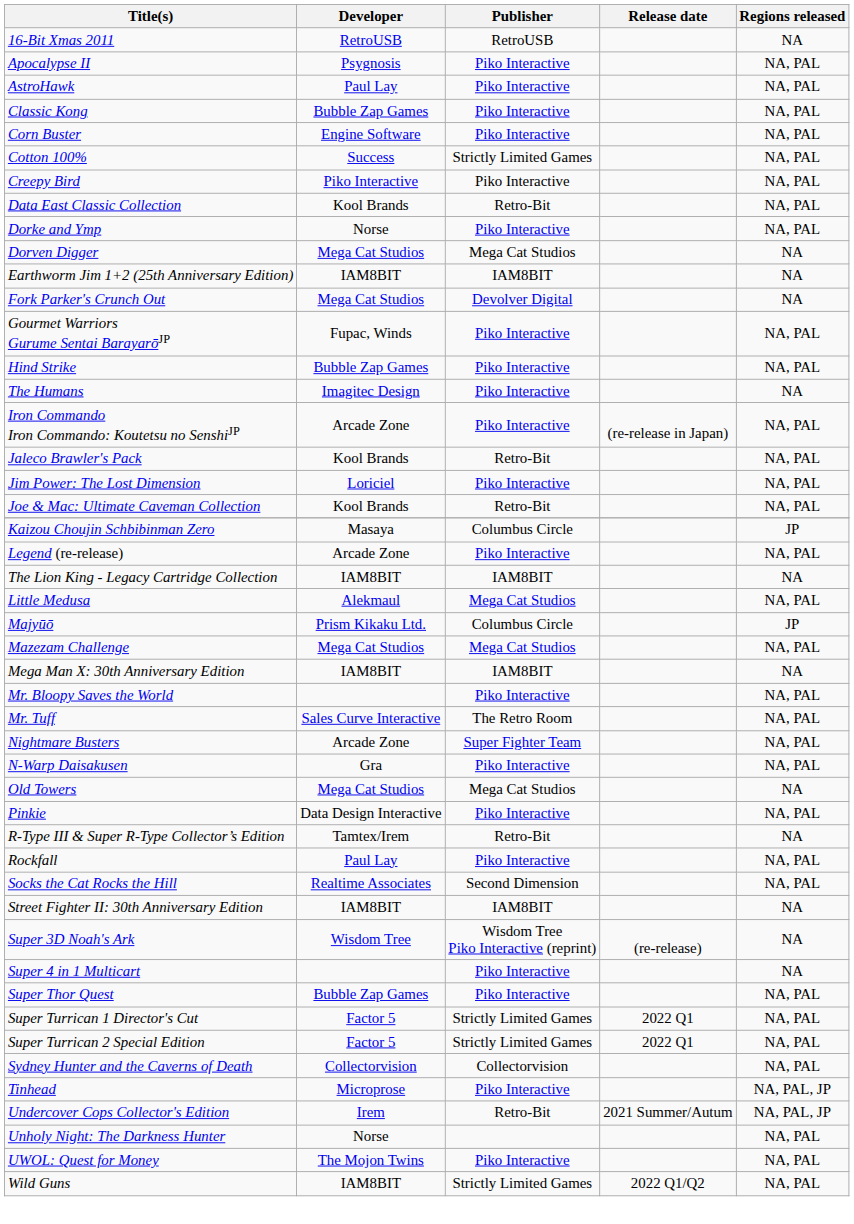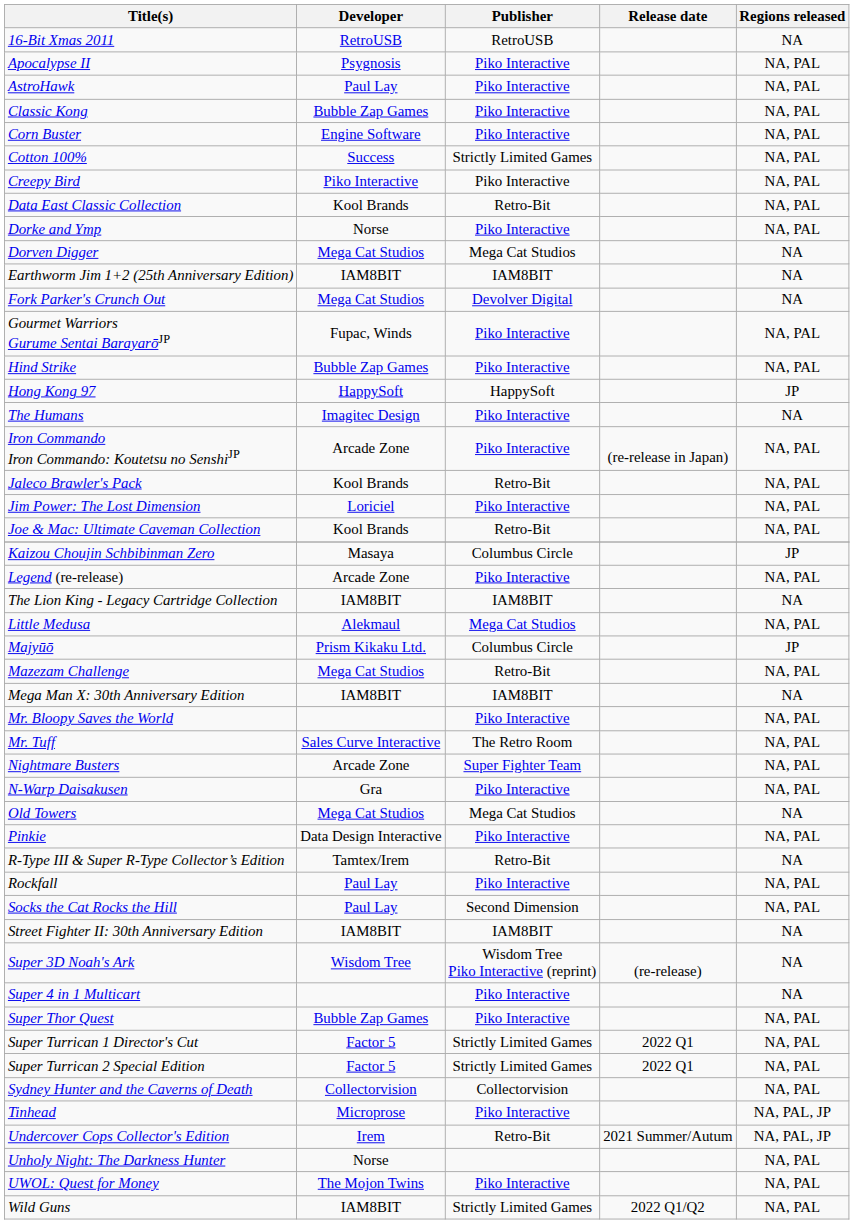 <table class="wikitable sortable" style="text-align:center;" width="auto" id="unlicensedgames">
 <tr>
 <th scope="col">Title(s)</th>
 <th scope="col">Developer</th>
 <th scope="col">Publisher</th>
 <th scope="col">Release date</th>
 <th scope="col">Regions released</th>
 </tr>
 <tr>
 <td align=left><em><a href='#'>16-Bit Xmas 2011</a></em></td>
 <td><a href='#'>RetroUSB</a></td>
 <td>RetroUSB</td>
 <td></td>
 <td>NA</td>
 </tr>
 <tr>
 <td align=left><em><a href='#'>Apocalypse II</a></em></td>
 <td><a href='#'>Psygnosis</a></td>
 <td><a href='#'>Piko Interactive</a></td>
 <td></td>
 <td>NA, PAL</td>
 </tr>
 <tr>
 <td align=left><em><a href='#'>AstroHawk</a></em></td>
 <td><a href='#'>Paul Lay</a></td>
 <td><a href='#'>Piko Interactive</a></td>
 <td></td>
 <td>NA, PAL</td>
 </tr>
 <tr>
 <td align=left><em><a href='#'>Classic Kong</a></em></td>
 <td><a href='#'>Bubble Zap Games</a></td>
 <td><a href='#'>Piko Interactive</a></td>
 <td></td>
 <td>NA, PAL</td>
 </tr>
 <tr>
 <td align=left><em><a href='#'>Corn Buster</a></em></td>
 <td><a href='#'>Engine Software</a></td>
 <td><a href='#'>Piko Interactive</a></td>
 <td></td>
 <td>NA, PAL</td>
 </tr>
 <tr>
 <td align=left><em><a href='#'>Cotton 100%</a></em></td>
 <td><a href='#'>Success</a></td>
 <td>Strictly Limited Games</td>
 <td></td>
 <td>NA, PAL</td>
 </tr>
 <tr>
 <td align=left><em><a href='#'>Creepy Bird</a></em></td>
 <td><a href='#'>Piko Interactive</a></td>
 <td>Piko Interactive</td>
 <td></td>
 <td>NA, PAL</td>
 </tr>
 <tr>
 <td align=left><em><a href='#'>Data East Classic Collection</a></em></td>
 <td>Kool Brands</td>
 <td>Retro-Bit</td>
 <td></td>
 <td>NA, PAL</td>
 </tr>
 <tr>
 <td align=left><em><a href='#'>Dorke and Ymp</a></em></td>
 <td>Norse</td>
 <td><a href='#'>Piko Interactive</a></td>
 <td></td>
 <td>NA, PAL</td>
 </tr>
 <tr>
 <td align=left><em><a href='#'>Dorven Digger</a></em></td>
 <td><a href='#'>Mega Cat Studios</a></td>
 <td>Mega Cat Studios</td>
 <td></td>
 <td>NA</td>
 </tr>
 <tr>
 <td align=left><em>Earthworm Jim 1+2 (25th Anniversary Edition)</em></td>
 <td>IAM8BIT</td>
 <td>IAM8BIT</td>
 <td></td>
 <td>NA</td>
 </tr>
 <tr>
 <td align=left><em><a href='#'>Fork Parker's Crunch Out</a></em></td>
 <td><a href='#'>Mega Cat Studios</a></td>
 <td><a href='#'>Devolver Digital</a></td>
 <td></td>
 <td>NA</td>
 </tr>
 <tr>
 <td align=left><em>Gourmet Warriors</em><br><em><a href='#'>Gurume Sentai Barayarō</a></em><sup>JP</sup></td>
 <td>Fupac, Winds</td>
 <td><a href='#'>Piko Interactive</a></td>
 <td></td>
 <td>NA, PAL</td>
 </tr>
 <tr>
 <td align=left><em><a href='#'>Hind Strike</a></em></td>
 <td><a href='#'>Bubble Zap Games</a></td>
 <td><a href='#'>Piko Interactive</a></td>
 <td></td>
 <td>NA, PAL</td>
 </tr>
 <tr>
+<td align=left><em><a href='#'>Hong Kong 97</a></em></td>
+<td><a href='#'>HappySoft</a></td>
+<td>HappySoft</td>
+<td></td>
+<td>JP</td>
+</tr>
+<tr>
 <td align=left><em><a href='#'>The Humans</a></em></td>
 <td><a href='#'>Imagitec Design</a></td>
 <td><a href='#'>Piko Interactive</a></td>
 <td></td>
 <td>NA</td>
 </tr>
 <tr>
 <td align=left><em><a href='#'>Iron Commando</a></em><br><em>Iron Commando: Koutetsu no Senshi</em><sup>JP</sup></td>
 <td>Arcade Zone</td>
 <td><a href='#'>Piko Interactive</a></td>
 <td><br> (re-release in Japan)</td>
 <td>NA, PAL</td>
 </tr>
 <tr>
 <td align=left><em><a href='#'>Jaleco Brawler's Pack</a></em></td>
 <td>Kool Brands</td>
 <td>Retro-Bit</td>
 <td></td>
 <td>NA, PAL</td>
 </tr>
 <tr>
 <td align=left><em><a href='#'>Jim Power: The Lost Dimension</a></em></td>
 <td><a href='#'>Loriciel</a></td>
 <td><a href='#'>Piko Interactive</a></td>
 <td></td>
 <td>NA, PAL</td>
 </tr>
 <tr>
 <td align=left><em><a href='#'>Joe & Mac: Ultimate Caveman Collection</a></em></td>
 <td>Kool Brands</td>
 <td>Retro-Bit</td>
 <td></td>
 <td>NA, PAL</td>
 </tr>
 <tr>
 </tr>
 <tr>
 <td align=left><em><a href='#'>Kaizou Choujin Schbibinman Zero</a></em></td>
 <td>Masaya</td>
 <td>Columbus Circle</td>
 <td></td>
 <td>JP</td>
 </tr>
 <tr>
 <td align=left><em><a href='#'>Legend</a></em> (re-release)</td>
 <td>Arcade Zone</td>
 <td><a href='#'>Piko Interactive</a></td>
 <td></td>
 <td>NA, PAL</td>
 </tr>
 <tr>
 <td align=left><em>The Lion King - Legacy Cartridge Collection</em></td>
 <td>IAM8BIT</td>
 <td>IAM8BIT</td>
 <td></td>
 <td>NA</td>
 </tr>
 <tr>
 <td align=left><em><a href='#'>Little Medusa</a></em></td>
 <td><a href='#'>Alekmaul</a></td>
 <td><a href='#'>Mega Cat Studios</a></td>
 <td></td>
 <td>NA, PAL</td>
 </tr>
 <tr>
 <td align=left><em><a href='#'>Majyūō</a></em></td>
 <td><a href='#'>Prism Kikaku Ltd.</a></td>
 <td>Columbus Circle</td>
 <td></td>
 <td>JP</td>
 </tr>
 <tr>
 <td align=left><em><a href='#'>Mazezam Challenge</a></em></td>
 <td><a href='#'>Mega Cat Studios</a></td>
-<td><a href='#'>Mega Cat Studios</a></td>
+<td>Retro-Bit</td>
 <td></td>
 <td>NA, PAL</td>
 </tr>
 <tr>
 <td align=left><em>Mega Man X: 30th Anniversary Edition</em></td>
 <td>IAM8BIT</td>
 <td>IAM8BIT</td>
 <td></td>
 <td>NA</td>
 </tr>
 <tr>
 <td align=left><em><a href='#'>Mr. Bloopy Saves the World</a></em></td>
 <td></td>
 <td><a href='#'>Piko Interactive</a></td>
 <td></td>
 <td>NA, PAL</td>
 </tr>
 <tr>
 <td align=left><em><a href='#'>Mr. Tuff</a></em></td>
 <td><a href='#'>Sales Curve Interactive</a></td>
 <td>The Retro Room</td>
 <td></td>
 <td>NA, PAL</td>
 </tr>
 <tr>
 <td align=left><em><a href='#'>Nightmare Busters</a></em></td>
 <td>Arcade Zone</td>
 <td><a href='#'>Super Fighter Team</a></td>
 <td></td>
 <td>NA, PAL</td>
 </tr>
 <tr>
 <td align=left><em><a href='#'>N-Warp Daisakusen</a></em></td>
 <td>Gra</td>
 <td><a href='#'>Piko Interactive</a></td>
 <td></td>
 <td>NA, PAL</td>
 </tr>
 <tr>
 <td align=left><em><a href='#'>Old Towers</a></em></td>
 <td><a href='#'>Mega Cat Studios</a></td>
 <td>Mega Cat Studios</td>
 <td></td>
 <td>NA</td>
 </tr>
 <tr>
 <td align=left><em><a href='#'>Pinkie</a></em></td>
 <td>Data Design Interactive</td>
 <td><a href='#'>Piko Interactive</a></td>
 <td></td>
 <td>NA, PAL</td>
 </tr>
 <tr>
 <td align=left><em>R-Type III & Super R-Type Collector’s Edition</em></td>
 <td>Tamtex/Irem</td>
 <td>Retro-Bit</td>
 <td></td>
 <td>NA</td>
 </tr>
 <tr>
 <td align=left><em>Rockfall</em></td>
 <td><a href='#'>Paul Lay</a></td>
 <td><a href='#'>Piko Interactive</a></td>
 <td></td>
 <td>NA, PAL</td>
 </tr>
 <tr>
 <td align=left><em><a href='#'>Socks the Cat Rocks the Hill</a></em></td>
-<td><a href='#'>Realtime Associates</a></td>
+<td><a href='#'>Paul Lay</a></td>
 <td>Second Dimension</td>
 <td></td>
 <td>NA, PAL</td>
 </tr>
 <tr>
 <td align=left><em>Street Fighter II: 30th Anniversary Edition</em></td>
 <td>IAM8BIT</td>
 <td>IAM8BIT</td>
 <td></td>
 <td>NA</td>
 </tr>
 <tr>
 <td align=left><em><a href='#'>Super 3D Noah's Ark</a></em></td>
 <td><a href='#'>Wisdom Tree</a></td>
 <td>Wisdom Tree<br><a href='#'>Piko Interactive</a> (reprint)</td>
 <td><br> (re-release)</td>
 <td>NA</td>
 </tr>
 <tr>
 <td align=left><em><a href='#'>Super 4 in 1 Multicart</a></em></td>
 <td></td>
 <td><a href='#'>Piko Interactive</a></td>
 <td></td>
 <td>NA</td>
 </tr>
 <tr>
 <td align=left><em><a href='#'>Super Thor Quest</a></em></td>
 <td><a href='#'>Bubble Zap Games</a></td>
 <td><a href='#'>Piko Interactive</a></td>
 <td></td>
 <td>NA, PAL</td>
 </tr>
 <tr>
 <td align=left><em>Super Turrican 1 Director's Cut</em></td>
 <td><a href='#'>Factor 5</a></td>
 <td>Strictly Limited Games</td>
 <td>2022 Q1</td>
 <td>NA, PAL</td>
 </tr>
 <tr>
 <td align=left><em>Super Turrican 2 Special Edition</em></td>
 <td><a href='#'>Factor 5</a></td>
 <td>Strictly Limited Games</td>
 <td>2022 Q1</td>
 <td>NA, PAL</td>
 </tr>
 <tr>
 <td align=left><em><a href='#'>Sydney Hunter and the Caverns of Death</a></em></td>
 <td><a href='#'>Collectorvision</a></td>
 <td>Collectorvision</td>
 <td></td>
 <td>NA, PAL</td>
 </tr>
 <tr>
 <td align=left><em><a href='#'>Tinhead</a></em></td>
 <td><a href='#'>Microprose</a></td>
 <td><a href='#'>Piko Interactive</a></td>
 <td></td>
 <td>NA, PAL, JP</td>
 </tr>
 <tr>
 <td align=left><em><a href='#'>Undercover Cops Collector's Edition</a></em></td>
 <td><a href='#'>Irem</a></td>
 <td>Retro-Bit</td>
 <td>2021 Summer/Autum</td>
 <td>NA, PAL, JP</td>
 </tr>
 <tr>
 <td align=left><em><a href='#'>Unholy Night: The Darkness Hunter</a></em></td>
 <td>Norse</td>
 <td></td>
 <td></td>
 <td>NA, PAL</td>
 </tr>
 <tr>
 <td align=left><em><a href='#'>UWOL: Quest for Money</a></em></td>
 <td><a href='#'>The Mojon Twins</a></td>
 <td><a href='#'>Piko Interactive</a></td>
 <td></td>
 <td>NA, PAL</td>
 </tr>
 <tr>
 <td align=left><em>Wild Guns</em></td>
 <td>IAM8BIT</td>
 <td>Strictly Limited Games</td>
 <td>2022 Q1/Q2</td>
 <td>NA, PAL</td>
 </tr>
 </table>
